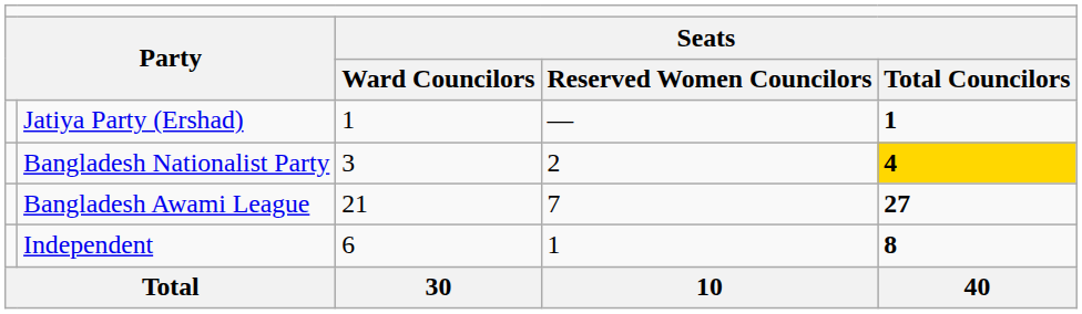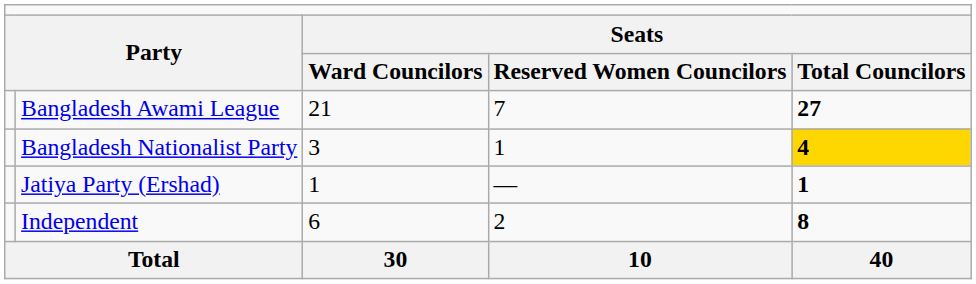 <table class="wikitable">
 <tr>
 <td colspan="5"></td>
 </tr>
 <tr>
 <th colspan="2" rowspan="2">Party</th>
 <th colspan="3">Seats</th>
 </tr>
 <tr>
 <th>Ward Councilors</th>
 <th>Reserved Women Councilors</th>
 <th>Total Councilors</th>
 </tr>
 <tr>
 <td></td>
+<td><a href='#'>Bangladesh Awami League</a></td>
+<td>21</td>
+<td>7</td>
+<td><strong>27</strong></td>
+</tr>
+<tr>
+<td></td>
+<td><a href='#'>Bangladesh Nationalist Party</a></td>
+<td>3</td>
+<td>1</td>
+<td style="background: gold;"><strong>4</strong></td>
+</tr>
+<tr>
+<td></td>
 <td><a href='#'>Jatiya Party (Ershad)</a></td>
 <td>1</td>
 <td>—</td>
 <td><strong>1</strong></td>
 </tr>
 <tr>
 <td></td>
-<td><a href='#'>Bangladesh Nationalist Party</a></td>
-<td>3</td>
-<td>2</td>
-<td style="background: gold;"><strong>4</strong></td>
-</tr>
-<tr>
-<td></td>
-<td><a href='#'>Bangladesh Awami League</a></td>
-<td>21</td>
-<td>7</td>
-<td><strong>27</strong></td>
-</tr>
-<tr>
-<td></td>
 <td><a href='#'>Independent</a></td>
 <td>6</td>
-<td>1</td>
+<td>2</td>
 <td><strong>8</strong></td>
 </tr>
 <tr>
 <th colspan="2">Total</th>
 <th>30</th>
 <th>10</th>
 <th>40</th>
 </tr>
 </table>
